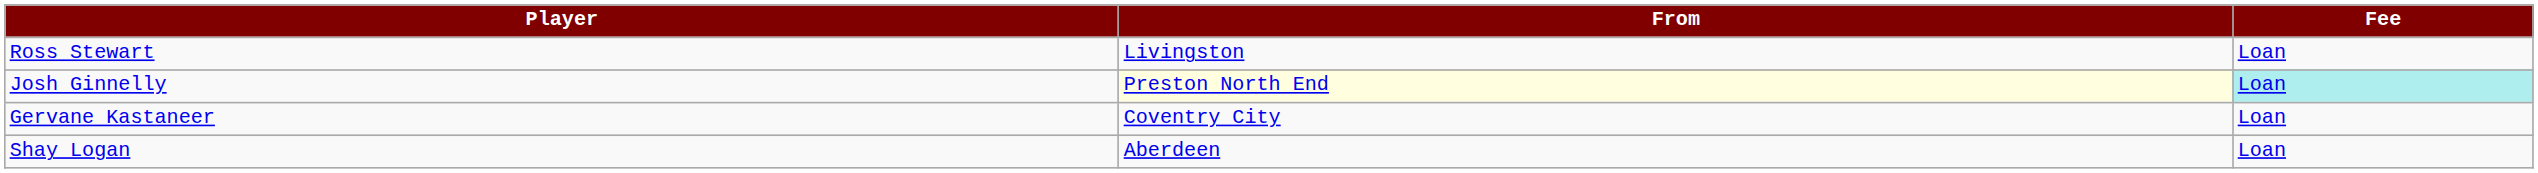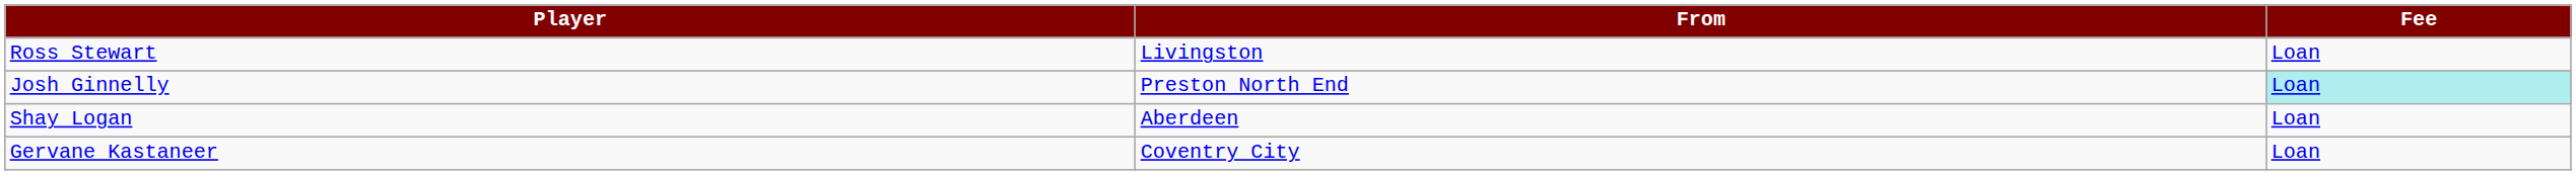 <table class="wikitable" style="text-align:left; font-size:95%;width:98%;">
 <tr>
 <th style="background:maroon; color:white;">Player</th>
 <th style="background:maroon; color:white;">From</th>
 <th style="background:maroon; color:white;">Fee</th>
 </tr>
 <tr>
 <td> <a href='#'>Ross Stewart</a></td>
 <td> <a href='#'>Livingston</a></td>
 <td><a href='#'>Loan</a></td>
 </tr>
 <tr>
 <td> <a href='#'>Josh Ginnelly</a></td>
-<td style="background: lightyellow;"> <a href='#'>Preston North End</a></td>
+<td> <a href='#'>Preston North End</a></td>
 <td style="background: paleturquoise;"><a href='#'>Loan</a></td>
+</tr>
+<tr>
+<td> <a href='#'>Shay Logan</a></td>
+<td> <a href='#'>Aberdeen</a></td>
+<td><a href='#'>Loan</a></td>
 </tr>
 <tr>
 <td> <a href='#'>Gervane Kastaneer</a></td>
 <td> <a href='#'>Coventry City</a></td>
 <td><a href='#'>Loan</a></td>
 </tr>
-<tr>
-<td> <a href='#'>Shay Logan</a></td>
-<td> <a href='#'>Aberdeen</a></td>
-<td><a href='#'>Loan</a></td>
-</tr>
 </table>
